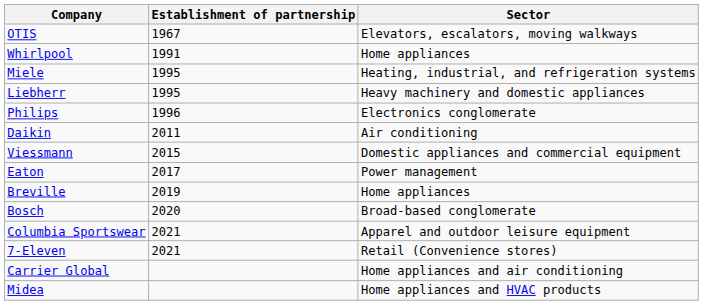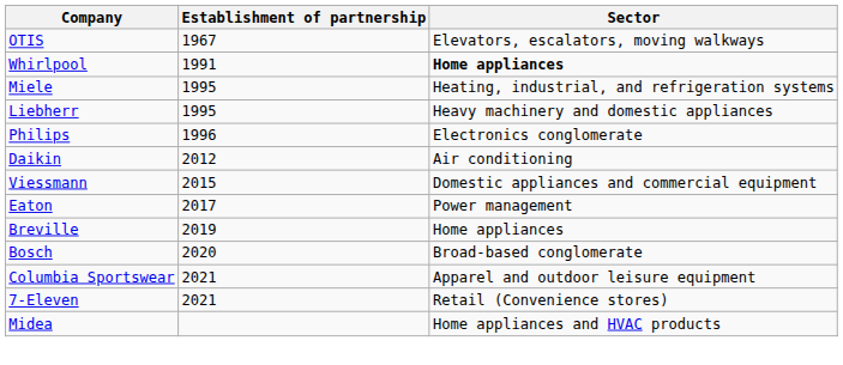 <table class="wikitable sortable">
 <tr>
 <th>Company</th>
 <th>Establishment of partnership</th>
 <th>Sector</th>
 </tr>
 <tr>
 <td><a href='#'>OTIS</a></td>
 <td>1967</td>
 <td>Elevators, escalators, moving walkways</td>
 </tr>
 <tr>
 <td><a href='#'>Whirlpool</a></td>
 <td>1991</td>
-<td>Home appliances</td>
+<td><strong>Home appliances</strong></td>
 </tr>
 <tr>
 <td><a href='#'>Miele</a></td>
 <td>1995</td>
 <td>Heating, industrial, and refrigeration systems</td>
 </tr>
 <tr>
 <td><a href='#'>Liebherr</a></td>
 <td>1995</td>
 <td>Heavy machinery and domestic appliances</td>
 </tr>
 <tr>
 <td><a href='#'>Philips</a></td>
 <td>1996</td>
 <td>Electronics conglomerate</td>
 </tr>
 <tr>
 <td><a href='#'>Daikin</a></td>
-<td>2011</td>
+<td>2012</td>
 <td>Air conditioning</td>
 </tr>
 <tr>
 <td><a href='#'>Viessmann</a></td>
 <td>2015</td>
 <td>Domestic appliances and commercial equipment</td>
 </tr>
 <tr>
 <td><a href='#'>Eaton</a></td>
 <td>2017</td>
 <td>Power management</td>
 </tr>
 <tr>
 <td><a href='#'>Breville</a></td>
 <td>2019</td>
 <td>Home appliances</td>
 </tr>
 <tr>
 <td><a href='#'>Bosch</a></td>
 <td>2020</td>
 <td>Broad-based conglomerate</td>
 </tr>
 <tr>
 <td><a href='#'>Columbia Sportswear</a></td>
 <td>2021</td>
 <td>Apparel and outdoor leisure equipment</td>
 </tr>
 <tr>
 <td><a href='#'>7-Eleven</a></td>
 <td>2021</td>
 <td>Retail (Convenience stores)</td>
 </tr>
 <tr>
-<td><a href='#'>Carrier Global</a></td>
-<td></td>
-<td>Home appliances and air conditioning</td>
-</tr>
-<tr>
 <td><a href='#'>Midea</a></td>
 <td></td>
 <td>Home appliances and <a href='#'>HVAC</a> products</td>
 </tr>
 </table>
